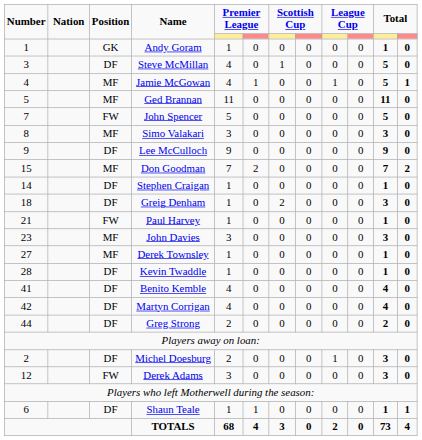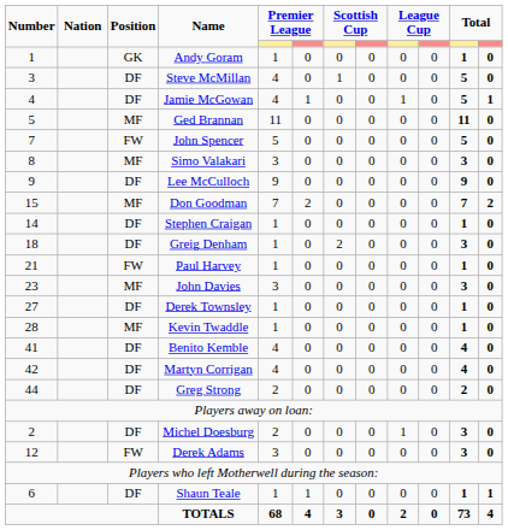 <table class="wikitable" style="font-size: 100%; text-align: center;">
 <tr>
 <td rowspan="2" width="10%" align="center"><strong>Number</strong></td>
 <td rowspan="2" width="10%" align="center"><strong>Nation</strong></td>
 <td rowspan="2" width="10%" align="center"><strong>Position</strong></td>
 <td rowspan="2" width="20%" align="center"><strong>Name</strong></td>
 <td colspan="2" align="center"><strong><a href='#'>Premier League</a></strong></td>
 <td colspan="2" align="center"><strong><a href='#'>Scottish Cup</a></strong></td>
 <td colspan="2" align="center"><strong><a href='#'>League Cup</a></strong></td>
 <td colspan="2" align="center"><strong>Total </strong></td>
 </tr>
 <tr>
 <th width=60 style="background: #FFEE99"></th>
 <th width=60 style="background: #FF8888"></th>
 <th width=60 style="background: #FFEE99"></th>
 <th width=60 style="background: #FF8888"></th>
 <th width=60 style="background: #FFEE99"></th>
 <th width=60 style="background: #FF8888"></th>
 <th width=60 style="background: #FFEE99"></th>
 <th width=60 style="background: #FF8888"></th>
 </tr>
 <tr>
 <td>1</td>
 <td></td>
 <td>GK</td>
 <td><a href='#'>Andy Goram</a></td>
 <td>1</td>
 <td>0</td>
 <td>0</td>
 <td>0</td>
 <td>0</td>
 <td>0</td>
 <td><strong>1</strong></td>
 <td><strong>0</strong></td>
 </tr>
 <tr>
 <td>3</td>
 <td></td>
 <td>DF</td>
 <td><a href='#'>Steve McMillan</a></td>
 <td>4</td>
 <td>0</td>
 <td>1</td>
 <td>0</td>
 <td>0</td>
 <td>0</td>
 <td><strong>5</strong></td>
 <td><strong>0</strong></td>
 </tr>
 <tr>
 <td>4</td>
 <td></td>
-<td>MF</td>
+<td>DF</td>
 <td><a href='#'>Jamie McGowan</a></td>
 <td>4</td>
 <td>1</td>
 <td>0</td>
 <td>0</td>
 <td>1</td>
 <td>0</td>
 <td><strong>5</strong></td>
 <td><strong>1</strong></td>
 </tr>
 <tr>
 <td>5</td>
 <td></td>
 <td>MF</td>
 <td><a href='#'>Ged Brannan</a></td>
 <td>11</td>
 <td>0</td>
 <td>0</td>
 <td>0</td>
 <td>0</td>
 <td>0</td>
 <td><strong>11</strong></td>
 <td><strong>0</strong></td>
 </tr>
 <tr>
 <td>7</td>
 <td></td>
 <td>FW</td>
 <td><a href='#'>John Spencer</a></td>
 <td>5</td>
 <td>0</td>
 <td>0</td>
 <td>0</td>
 <td>0</td>
 <td>0</td>
 <td><strong>5</strong></td>
 <td><strong>0</strong></td>
 </tr>
 <tr>
 <td>8</td>
 <td></td>
 <td>MF</td>
 <td><a href='#'>Simo Valakari</a></td>
 <td>3</td>
 <td>0</td>
 <td>0</td>
 <td>0</td>
 <td>0</td>
 <td>0</td>
 <td><strong>3</strong></td>
 <td><strong>0</strong></td>
 </tr>
 <tr>
 <td>9</td>
 <td></td>
 <td>DF</td>
 <td><a href='#'>Lee McCulloch</a></td>
 <td>9</td>
 <td>0</td>
 <td>0</td>
 <td>0</td>
 <td>0</td>
 <td>0</td>
 <td><strong>9</strong></td>
 <td><strong>0</strong></td>
 </tr>
 <tr>
 <td>15</td>
 <td></td>
 <td>MF</td>
 <td><a href='#'>Don Goodman</a></td>
 <td>7</td>
 <td>2</td>
 <td>0</td>
 <td>0</td>
 <td>0</td>
 <td>0</td>
 <td><strong>7</strong></td>
 <td><strong>2</strong></td>
 </tr>
 <tr>
 <td>14</td>
 <td></td>
 <td>DF</td>
 <td><a href='#'>Stephen Craigan</a></td>
 <td>1</td>
 <td>0</td>
 <td>0</td>
 <td>0</td>
 <td>0</td>
 <td>0</td>
 <td><strong>1</strong></td>
 <td><strong>0</strong></td>
 </tr>
 <tr>
 <td>18</td>
 <td></td>
 <td>DF</td>
 <td><a href='#'>Greig Denham</a></td>
 <td>1</td>
 <td>0</td>
 <td>2</td>
 <td>0</td>
 <td>0</td>
 <td>0</td>
 <td><strong>3</strong></td>
 <td><strong>0</strong></td>
 </tr>
 <tr>
 <td>21</td>
 <td></td>
 <td>FW</td>
 <td><a href='#'>Paul Harvey</a></td>
 <td>1</td>
 <td>0</td>
 <td>0</td>
 <td>0</td>
 <td>0</td>
 <td>0</td>
 <td><strong>1</strong></td>
 <td><strong>0</strong></td>
 </tr>
 <tr>
 <td>23</td>
 <td></td>
 <td>MF</td>
 <td><a href='#'>John Davies</a></td>
 <td>3</td>
 <td>0</td>
 <td>0</td>
 <td>0</td>
 <td>0</td>
 <td>0</td>
 <td><strong>3</strong></td>
 <td><strong>0</strong></td>
 </tr>
 <tr>
 <td>27</td>
 <td></td>
-<td>MF</td>
+<td>DF</td>
 <td><a href='#'>Derek Townsley</a></td>
 <td>1</td>
 <td>0</td>
 <td>0</td>
 <td>0</td>
 <td>0</td>
 <td>0</td>
 <td><strong>1</strong></td>
 <td><strong>0</strong></td>
 </tr>
 <tr>
 <td>28</td>
 <td></td>
-<td>DF</td>
+<td>MF</td>
 <td><a href='#'>Kevin Twaddle</a></td>
 <td>1</td>
 <td>0</td>
 <td>0</td>
 <td>0</td>
 <td>0</td>
 <td>0</td>
 <td><strong>1</strong></td>
 <td><strong>0</strong></td>
 </tr>
 <tr>
 <td>41</td>
 <td></td>
 <td>DF</td>
 <td><a href='#'>Benito Kemble</a></td>
 <td>4</td>
 <td>0</td>
 <td>0</td>
 <td>0</td>
 <td>0</td>
 <td>0</td>
 <td><strong>4</strong></td>
 <td><strong>0</strong></td>
 </tr>
 <tr>
 <td>42</td>
 <td></td>
 <td>DF</td>
 <td><a href='#'>Martyn Corrigan</a></td>
 <td>4</td>
 <td>0</td>
 <td>0</td>
 <td>0</td>
 <td>0</td>
 <td>0</td>
 <td><strong>4</strong></td>
 <td><strong>0</strong></td>
 </tr>
 <tr>
 <td>44</td>
 <td></td>
 <td>DF</td>
 <td><a href='#'>Greg Strong</a></td>
 <td>2</td>
 <td>0</td>
 <td>0</td>
 <td>0</td>
 <td>0</td>
 <td>0</td>
 <td><strong>2</strong></td>
 <td><strong>0</strong></td>
 </tr>
 <tr>
 <td colspan="14"><em>Players away on loan:</em></td>
 </tr>
 <tr>
 <td>2</td>
 <td></td>
 <td>DF</td>
 <td><a href='#'>Michel Doesburg</a></td>
 <td>2</td>
 <td>0</td>
 <td>0</td>
 <td>0</td>
 <td>1</td>
 <td>0</td>
 <td><strong>3</strong></td>
 <td><strong>0</strong></td>
 </tr>
 <tr>
 <td>12</td>
 <td></td>
 <td>FW</td>
 <td><a href='#'>Derek Adams</a></td>
 <td>3</td>
 <td>0</td>
 <td>0</td>
 <td>0</td>
 <td>0</td>
 <td>0</td>
 <td><strong>3</strong></td>
 <td><strong>0</strong></td>
 </tr>
 <tr>
 <td colspan="14"><em>Players who left Motherwell during the season:</em></td>
 </tr>
 <tr>
 <td>6</td>
 <td></td>
 <td>DF</td>
 <td><a href='#'>Shaun Teale</a></td>
 <td>1</td>
 <td>1</td>
 <td>0</td>
 <td>0</td>
 <td>0</td>
 <td>0</td>
 <td><strong>1</strong></td>
 <td><strong>1</strong></td>
 </tr>
 <tr>
 <td colspan="3"></td>
 <td><strong>TOTALS</strong></td>
 <td><strong>68</strong></td>
 <td><strong>4</strong></td>
 <td><strong>3</strong></td>
 <td><strong>0</strong></td>
 <td><strong>2</strong></td>
 <td><strong>0</strong></td>
 <td><strong>73</strong></td>
 <td><strong>4</strong></td>
 </tr>
 </table>
